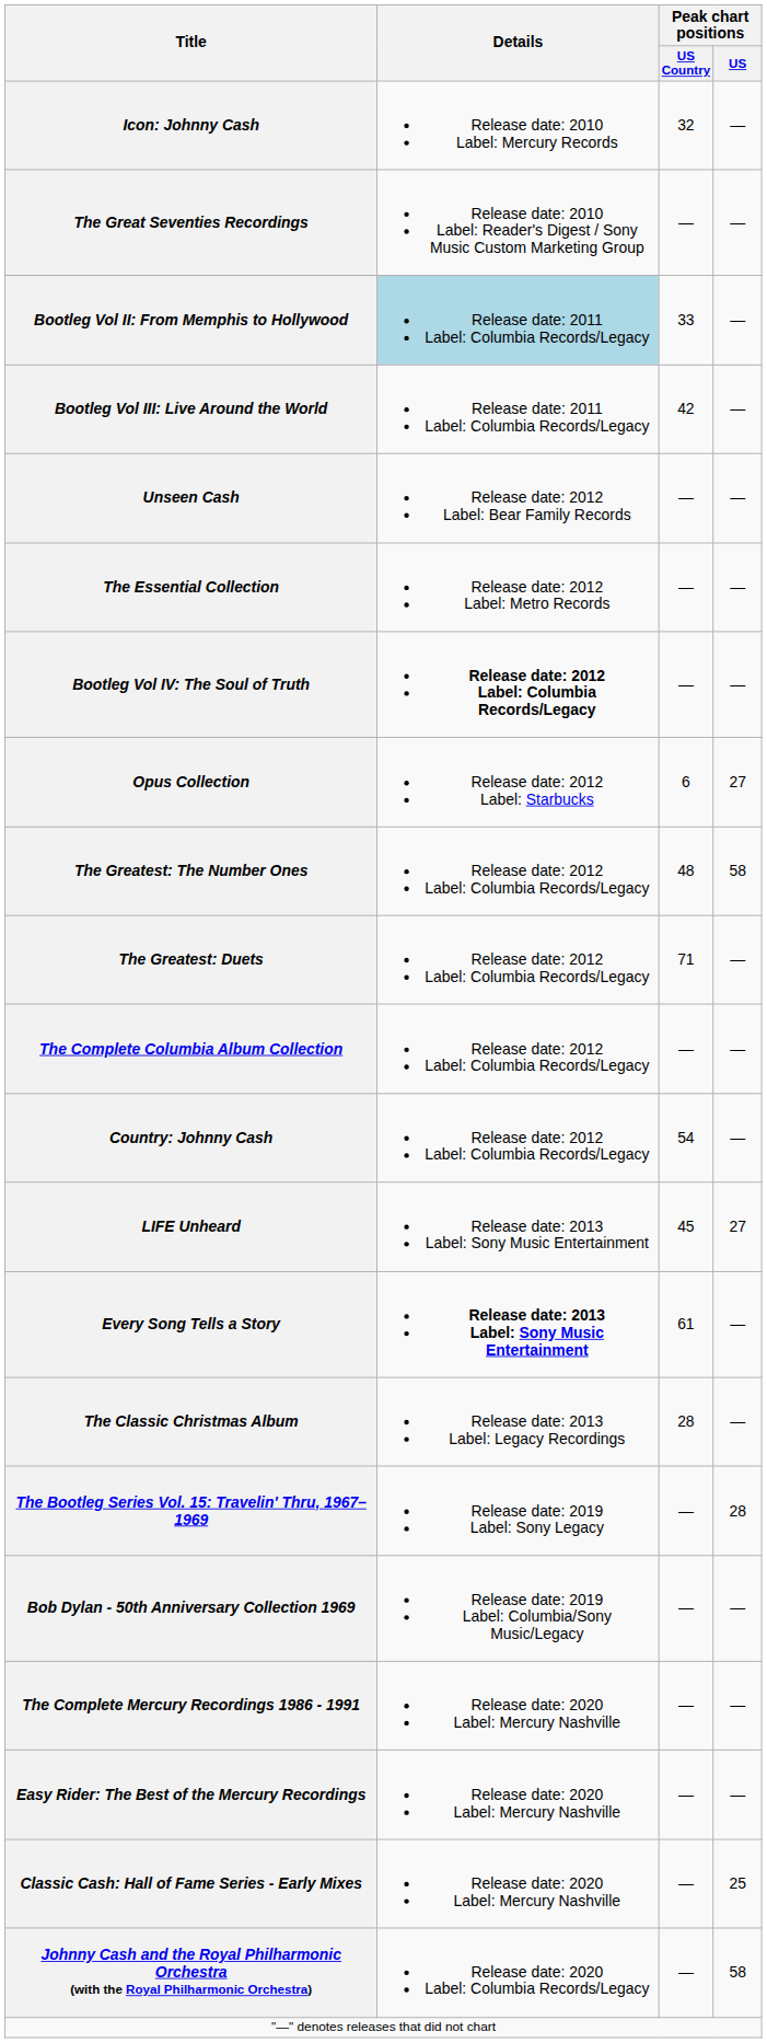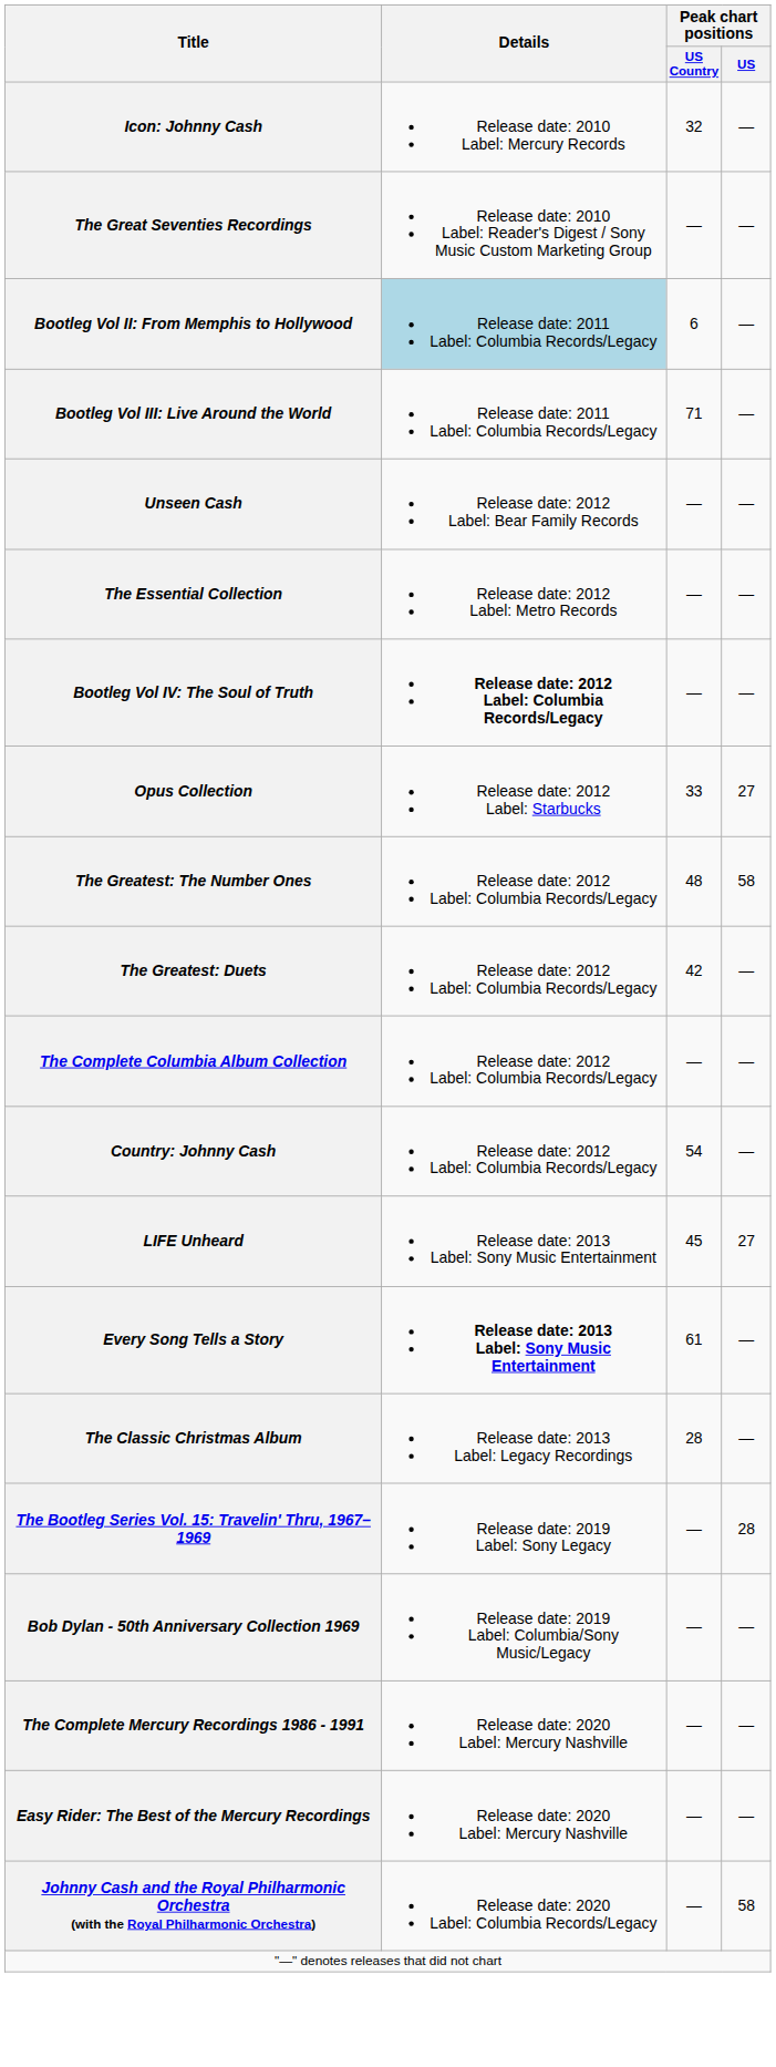 <table class="wikitable plainrowheaders" style="text-align:center;">
 <tr>
 <th rowspan="2" style="width:24em;">Title</th>
 <th rowspan="2" style="width:18em;">Details</th>
 <th colspan="2">Peak chart<br>positions</th>
 </tr>
 <tr style="font-size:smaller;">
 <th style="width:45px;"><a href='#'>US Country</a></th>
 <th style="width:45px;"><a href='#'>US</a></th>
 </tr>
 <tr>
 <th scope="row"><em>Icon: Johnny Cash</em></th>
 <td><br><ul><li>Release date: 2010</li><li>Label: Mercury Records</li></ul></td>
 <td>32</td>
 <td>—</td>
 </tr>
 <tr>
 <th scope="row"><em>The Great Seventies Recordings</em></th>
 <td><br><ul><li>Release date: 2010</li><li>Label: Reader's Digest / Sony Music Custom Marketing Group</li></ul></td>
 <td>—</td>
 <td>—</td>
 </tr>
 <tr>
 <th scope="row"><em>Bootleg Vol II: From Memphis to Hollywood</em></th>
 <td style="background: lightblue;"><br><ul><li>Release date: 2011</li><li>Label: Columbia Records/Legacy</li></ul></td>
-<td>33</td>
+<td>6</td>
 <td>—</td>
 </tr>
 <tr>
 <th scope="row"><em>Bootleg Vol III: Live Around the World</em></th>
 <td><br><ul><li>Release date: 2011</li><li>Label: Columbia Records/Legacy</li></ul></td>
-<td>42</td>
+<td>71</td>
 <td>—</td>
 </tr>
 <tr>
 <th scope="row"><em>Unseen Cash</em></th>
 <td><br><ul><li>Release date: 2012</li><li>Label: Bear Family Records</li></ul></td>
 <td>—</td>
 <td>—</td>
 </tr>
 <tr>
 <th scope="row"><em>The Essential Collection</em></th>
 <td><br><ul><li>Release date: 2012</li><li>Label: Metro Records</li></ul></td>
 <td>—</td>
 <td>—</td>
 </tr>
 <tr>
 <th scope="row"><em>Bootleg Vol IV: The Soul of Truth</em></th>
 <td><strong><br><ul><li>Release date: 2012</li><li>Label: Columbia Records/Legacy</li></ul></strong></td>
 <td>—</td>
 <td>—</td>
 </tr>
 <tr>
 <th scope="row"><em>Opus Collection</em></th>
 <td><br><ul><li>Release date: 2012</li><li>Label: <a href='#'>Starbucks</a></li></ul></td>
-<td>6</td>
+<td>33</td>
 <td>27</td>
 </tr>
 <tr>
 <th scope="row"><em>The Greatest: The Number Ones</em></th>
 <td><br><ul><li>Release date: 2012</li><li>Label: Columbia Records/Legacy</li></ul></td>
 <td>48</td>
 <td>58</td>
 </tr>
 <tr>
 <th scope="row"><em>The Greatest: Duets</em></th>
 <td><br><ul><li>Release date: 2012</li><li>Label: Columbia Records/Legacy</li></ul></td>
-<td>71</td>
+<td>42</td>
 <td>—</td>
 </tr>
 <tr>
 <th scope="row"><em><a href='#'>The Complete Columbia Album Collection</a></em></th>
 <td><br><ul><li>Release date: 2012</li><li>Label: Columbia Records/Legacy</li></ul></td>
 <td>—</td>
 <td>—</td>
 </tr>
 <tr>
 <th scope="row"><em>Country: Johnny Cash</em></th>
 <td><br><ul><li>Release date: 2012</li><li>Label: Columbia Records/Legacy</li></ul></td>
 <td>54</td>
 <td>—</td>
 </tr>
 <tr>
 <th scope="row"><em>LIFE Unheard</em></th>
 <td><br><ul><li>Release date: 2013</li><li>Label: Sony Music Entertainment</li></ul></td>
 <td>45</td>
 <td>27</td>
 </tr>
 <tr>
 <th scope="row"><em>Every Song Tells a Story</em><br></th>
 <td><strong><br><ul><li>Release date: 2013</li><li>Label: <a href='#'>Sony Music Entertainment</a></li></ul></strong></td>
 <td>61</td>
 <td>—</td>
 </tr>
 <tr>
 <th scope="row"><em>The Classic Christmas Album</em></th>
 <td><br><ul><li>Release date: 2013</li><li>Label: Legacy Recordings</li></ul></td>
 <td>28</td>
 <td>—</td>
 </tr>
 <tr>
 <th scope="row"><em><a href='#'>The Bootleg Series Vol. 15: Travelin' Thru, 1967–1969</a></em><br></th>
 <td><br><ul><li>Release date: 2019</li><li>Label: Sony Legacy</li></ul></td>
 <td>—</td>
 <td>28</td>
 </tr>
 <tr>
 <th scope="row"><em>Bob Dylan - 50th Anniversary Collection 1969</em><br></th>
 <td><br><ul><li>Release date: 2019</li><li>Label: Columbia/Sony Music/Legacy</li></ul></td>
 <td>—</td>
 <td>—</td>
 </tr>
 <tr>
 <th scope="row"><em>The Complete Mercury Recordings 1986 - 1991</em></th>
 <td><br><ul><li>Release date: 2020</li><li>Label: Mercury Nashville</li></ul></td>
 <td>—</td>
 <td>—</td>
 </tr>
 <tr>
 <th scope="row"><em>Easy Rider: The Best of the Mercury Recordings</em></th>
 <td><br><ul><li>Release date: 2020</li><li>Label: Mercury Nashville</li></ul></td>
 <td>—</td>
 <td>—</td>
 </tr>
 <tr>
-<th scope="row"><em>Classic Cash: Hall of Fame Series - Early Mixes</em></th>
-<td><br><ul><li>Release date: 2020</li><li>Label: Mercury Nashville</li></ul></td>
-<td>—</td>
-<td>25</td>
-</tr>
-<tr>
 <th scope="row"><em><a href='#'>Johnny Cash and the Royal Philharmonic Orchestra</a></em><br><small>(with the <a href='#'>Royal Philharmonic Orchestra</a>)</small></th>
 <td><br><ul><li>Release date: 2020</li><li>Label: Columbia Records/Legacy</li></ul></td>
 <td>—</td>
 <td>58</td>
 </tr>
 <tr>
 <td colspan="4" style="font-size:85%">"—" denotes releases that did not chart</td>
 </tr>
 </table>
